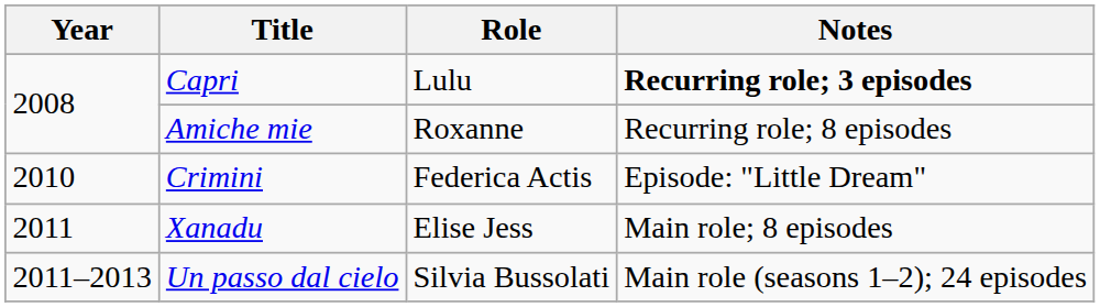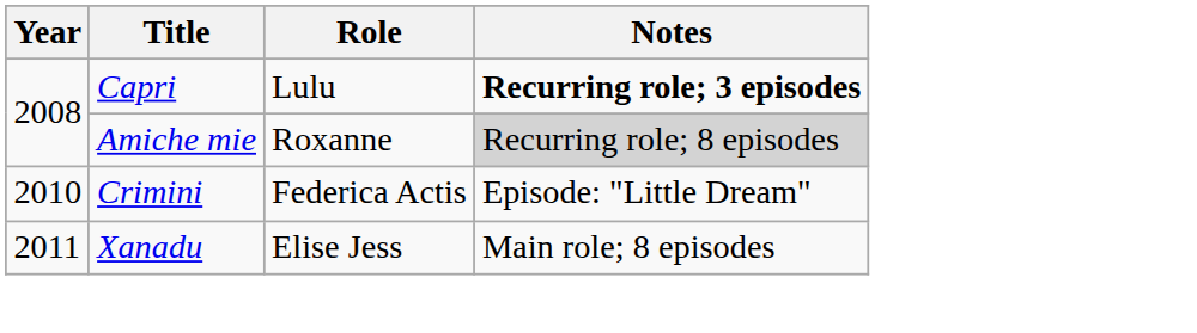 <table class="wikitable">
 <tr>
 <th>Year</th>
 <th>Title</th>
 <th>Role</th>
 <th>Notes</th>
 </tr>
 <tr>
 <td rowspan="2">2008</td>
 <td><em><a href='#'>Capri</a></em></td>
 <td>Lulu</td>
 <td><strong>Recurring role; 3 episodes</strong></td>
 </tr>
 <tr>
 <td><em><a href='#'>Amiche mie</a></em></td>
 <td>Roxanne</td>
-<td>Recurring role; 8 episodes</td>
+<td style="background: lightgrey;">Recurring role; 8 episodes</td>
 </tr>
 <tr>
 <td>2010</td>
 <td><em><a href='#'>Crimini</a></em></td>
 <td>Federica Actis</td>
 <td>Episode: "Little Dream"</td>
 </tr>
 <tr>
 <td>2011</td>
 <td><em><a href='#'>Xanadu</a></em></td>
 <td>Elise Jess</td>
 <td>Main role; 8 episodes</td>
 </tr>
-<tr>
-<td>2011–2013</td>
-<td><em><a href='#'>Un passo dal cielo</a></em></td>
-<td>Silvia Bussolati</td>
-<td>Main role (seasons 1–2); 24 episodes</td>
-</tr>
 </table>
